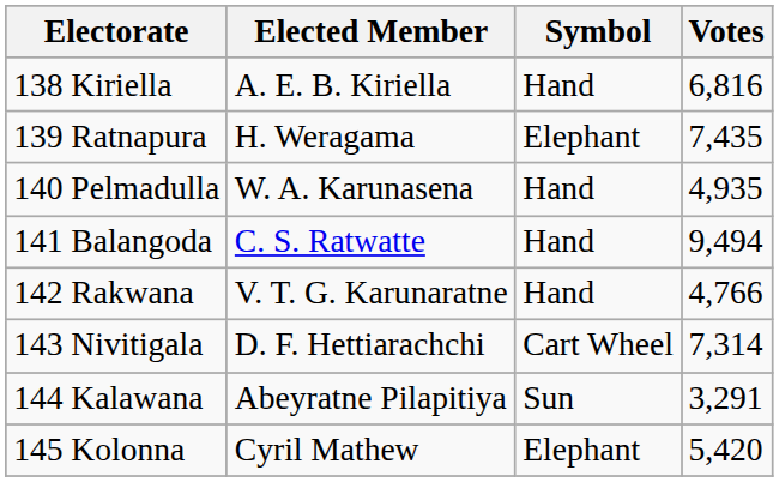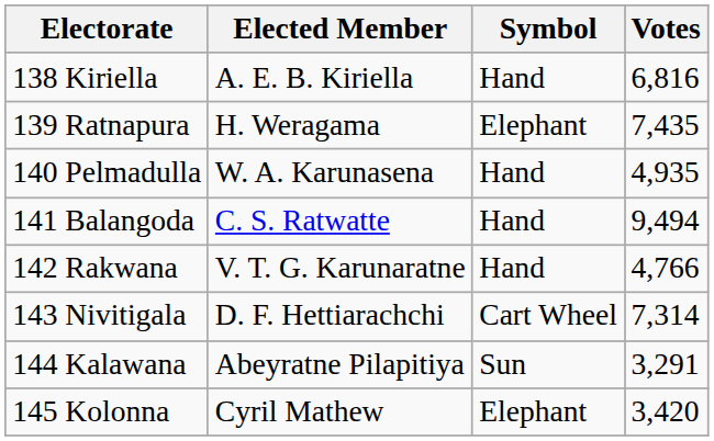 <table class="wikitable" border="1">
 <tr>
 <th>Electorate</th>
 <th>Elected Member</th>
 <th>Symbol</th>
 <th>Votes</th>
 </tr>
 <tr>
 <td>138 Kiriella</td>
 <td>A. E. B.  Kiriella</td>
 <td>Hand</td>
 <td>6,816</td>
 </tr>
 <tr>
 <td>139 Ratnapura</td>
 <td>H. Weragama</td>
 <td>Elephant</td>
 <td>7,435</td>
 </tr>
 <tr>
 <td>140 Pelmadulla</td>
 <td>W. A.  Karunasena</td>
 <td>Hand</td>
 <td>4,935</td>
 </tr>
 <tr>
 <td>141 Balangoda</td>
 <td><a href='#'>C. S. Ratwatte</a></td>
 <td>Hand</td>
 <td>9,494</td>
 </tr>
 <tr>
 <td>142 Rakwana</td>
 <td>V. T. G. Karunaratne</td>
 <td>Hand</td>
 <td>4,766</td>
 </tr>
 <tr>
 <td>143 Nivitigala</td>
 <td>D. F. Hettiarachchi</td>
 <td>Cart Wheel</td>
 <td>7,314</td>
 </tr>
 <tr>
 <td>144 Kalawana</td>
 <td>Abeyratne Pilapitiya</td>
 <td>Sun</td>
 <td>3,291</td>
 </tr>
 <tr>
 <td>145 Kolonna</td>
 <td>Cyril Mathew</td>
 <td>Elephant</td>
-<td>5,420</td>
+<td>3,420</td>
 </tr>
 </table>
